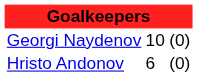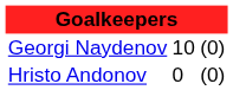 <table class="toccolours" border="0" cellpadding="2" cellspacing="0" align="left" style="margin:0.5em;">
 <tr>
 <th colspan="4" align="center" bgcolor="#FF2020"><span>Goalkeepers</span></th>
 </tr>
 <tr>
 <td> <a href='#'>Georgi Naydenov</a></td>
 <td>10</td>
 <td>(0)</td>
 </tr>
 <tr>
 <td> <a href='#'>Hristo Andonov</a></td>
-<td>6</td>
+<td>0</td>
 <td>(0)</td>
 </tr>
 <tr>
 </tr>
 </table>
